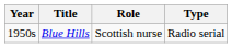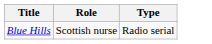 <table class="wikitable">
 <tr>
-<th>Year</th>
 <th>Title</th>
 <th>Role</th>
 <th>Type</th>
 </tr>
 <tr>
-<td>1950s</td>
 <td><em><a href='#'>Blue Hills</a></em></td>
 <td>Scottish nurse</td>
 <td>Radio serial</td>
 </tr>
 </table>
